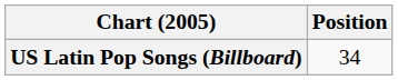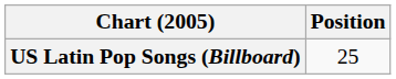 <table class="wikitable plainrowheaders">
 <tr>
 <th scope="col">Chart (2005)</th>
 <th scope="col">Position</th>
 </tr>
 <tr>
 <th scope="row">US Latin Pop Songs (<em>Billboard</em>)</th>
-<td align="center">34</td>
+<td align="center">25</td>
 </tr>
 </table>
